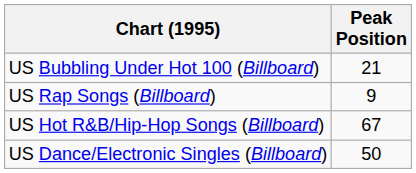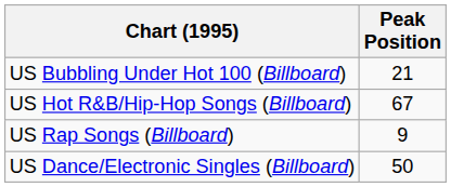 <table class="wikitable">
 <tr>
 <th align="left">Chart (1995)</th>
 <th align="left">Peak<br>Position</th>
 </tr>
 <tr>
 <td align="left">US <a href='#'>Bubbling Under Hot 100</a> (<a href='#'><em>Billboard</em></a>)</td>
 <td align="center">21</td>
 </tr>
 <tr>
+<td align="left">US <a href='#'>Hot R&B/Hip-Hop Songs</a> (<a href='#'><em>Billboard</em></a>)</td>
+<td align="center">67</td>
+</tr>
+<tr>
 <td align="left">US <a href='#'>Rap Songs</a> (<a href='#'><em>Billboard</em></a>)</td>
 <td align="center">9</td>
-</tr>
-<tr>
-<td align="left">US <a href='#'>Hot R&B/Hip-Hop Songs</a> (<a href='#'><em>Billboard</em></a>)</td>
-<td align="center">67</td>
 </tr>
 <tr>
 <td align="left">US <a href='#'>Dance/Electronic Singles</a> (<a href='#'><em>Billboard</em></a>)</td>
 <td align="center">50</td>
 </tr>
 </table>
